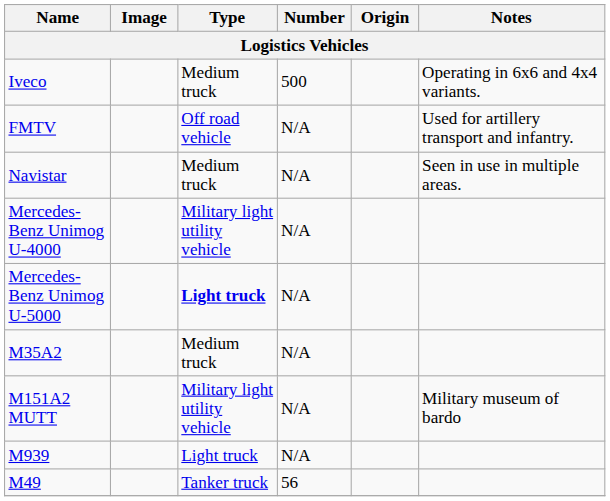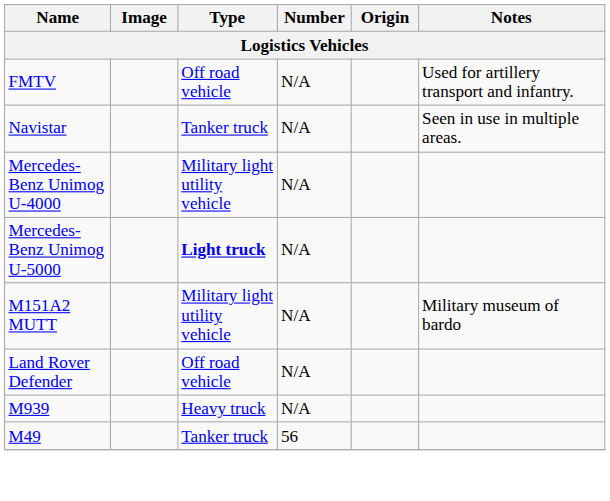 <table class="wikitable" style="width:90%;">
 <tr>
 <th width=16%>Name</th>
 <th width=10%>Image</th>
 <th width=15%>Type</th>
 <th width=9%>Number</th>
 <th width=10%>Origin</th>
 <th width=28%>Notes</th>
 </tr>
 <tr>
 <th colspan="6">Logistics Vehicles</th>
 </tr>
 <tr>
-<td><a href='#'>Iveco</a></td>
-<td></td>
-<td>Medium truck</td>
-<td>500</td>
-<td></td>
-<td>Operating in 6x6 and 4x4 variants.</td>
-</tr>
-<tr>
 <td><a href='#'>FMTV</a></td>
 <td></td>
 <td><a href='#'>Off road vehicle</a></td>
 <td>N/A</td>
 <td></td>
 <td>Used for artillery transport and infantry.</td>
 </tr>
 <tr>
 <td><a href='#'>Navistar</a></td>
 <td></td>
-<td>Medium truck</td>
+<td><a href='#'>Tanker truck</a></td>
 <td>N/A</td>
 <td></td>
 <td>Seen in use in multiple areas.</td>
 </tr>
 <tr>
 <td><a href='#'>Mercedes-Benz Unimog U-4000</a></td>
 <td></td>
 <td><a href='#'>Military light utility vehicle</a></td>
 <td>N/A</td>
 <td></td>
 <td></td>
 </tr>
 <tr>
 <td><a href='#'>Mercedes-Benz Unimog U-5000</a></td>
 <td></td>
 <td><strong><a href='#'>Light truck</a></strong></td>
 <td>N/A</td>
 <td></td>
 <td></td>
 </tr>
 <tr>
-<td><a href='#'>M35A2</a></td>
-<td></td>
-<td>Medium truck</td>
-<td>N/A</td>
-<td></td>
-<td></td>
-</tr>
-<tr>
 <td><a href='#'>M151A2 MUTT</a></td>
 <td></td>
 <td><a href='#'>Military light utility vehicle</a></td>
 <td>N/A</td>
 <td></td>
 <td>Military museum of bardo</td>
 </tr>
 <tr>
+<td><a href='#'>Land Rover Defender</a></td>
+<td></td>
+<td><a href='#'>Off road vehicle</a></td>
+<td>N/A</td>
+<td></td>
+<td></td>
+</tr>
+<tr>
 <td><a href='#'>M939</a></td>
 <td></td>
-<td><a href='#'>Light truck</a></td>
+<td><a href='#'>Heavy truck</a></td>
 <td>N/A</td>
 <td></td>
 <td></td>
 </tr>
 <tr>
 <td><a href='#'>M49</a></td>
 <td></td>
 <td><a href='#'>Tanker truck</a></td>
 <td>56</td>
 <td></td>
 <td></td>
 </tr>
 <tr>
 </tr>
 </table>
